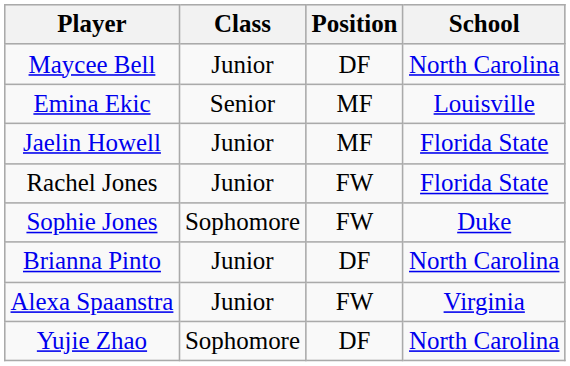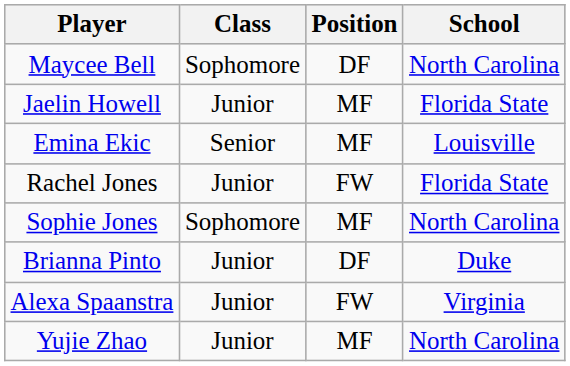 <table class="wikitable sortable" style="text-align:center">
 <tr>
 <th>Player</th>
 <th>Class</th>
 <th>Position</th>
 <th>School</th>
 </tr>
 <tr>
 <td><a href='#'>Maycee Bell</a></td>
-<td>Junior</td>
+<td>Sophomore</td>
 <td>DF</td>
 <td><a href='#'>North Carolina</a></td>
+</tr>
+<tr>
+<td><a href='#'>Jaelin Howell</a></td>
+<td>Junior</td>
+<td>MF</td>
+<td><a href='#'>Florida State</a></td>
 </tr>
 <tr>
 <td><a href='#'>Emina Ekic</a></td>
 <td>Senior</td>
 <td>MF</td>
 <td><a href='#'>Louisville</a></td>
-</tr>
-<tr>
-<td><a href='#'>Jaelin Howell</a></td>
-<td>Junior</td>
-<td>MF</td>
-<td><a href='#'>Florida State</a></td>
 </tr>
 <tr>
 <td>Rachel Jones</td>
 <td>Junior</td>
 <td>FW</td>
 <td><a href='#'>Florida State</a></td>
 </tr>
 <tr>
 <td><a href='#'>Sophie Jones</a></td>
 <td>Sophomore</td>
-<td>FW</td>
-<td><a href='#'>Duke</a></td>
+<td>MF</td>
+<td><a href='#'>North Carolina</a></td>
 </tr>
 <tr>
 <td><a href='#'>Brianna Pinto</a></td>
 <td>Junior</td>
 <td>DF</td>
-<td><a href='#'>North Carolina</a></td>
+<td><a href='#'>Duke</a></td>
 </tr>
 <tr>
 <td><a href='#'>Alexa Spaanstra</a></td>
 <td>Junior</td>
 <td>FW</td>
 <td><a href='#'>Virginia</a></td>
 </tr>
 <tr>
 <td><a href='#'>Yujie Zhao</a></td>
-<td>Sophomore</td>
-<td>DF</td>
+<td>Junior</td>
+<td>MF</td>
 <td><a href='#'>North Carolina</a></td>
 </tr>
 </table>
